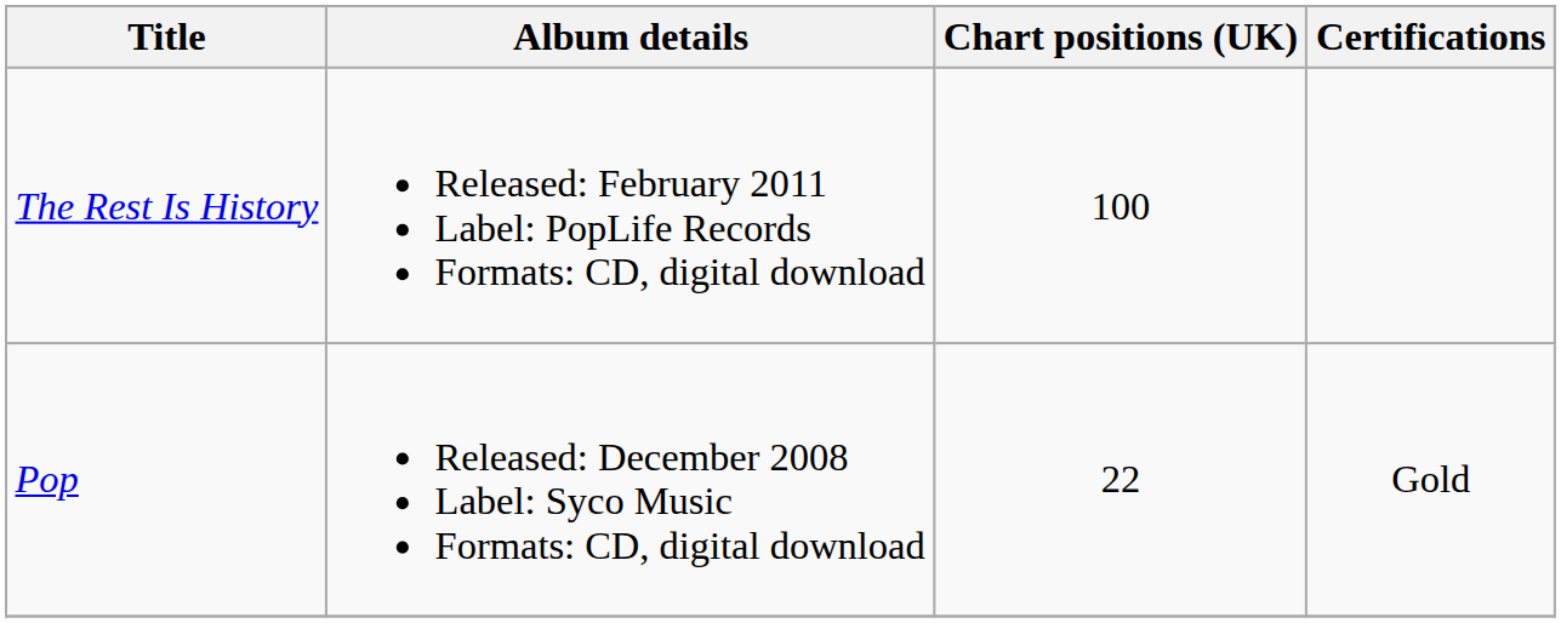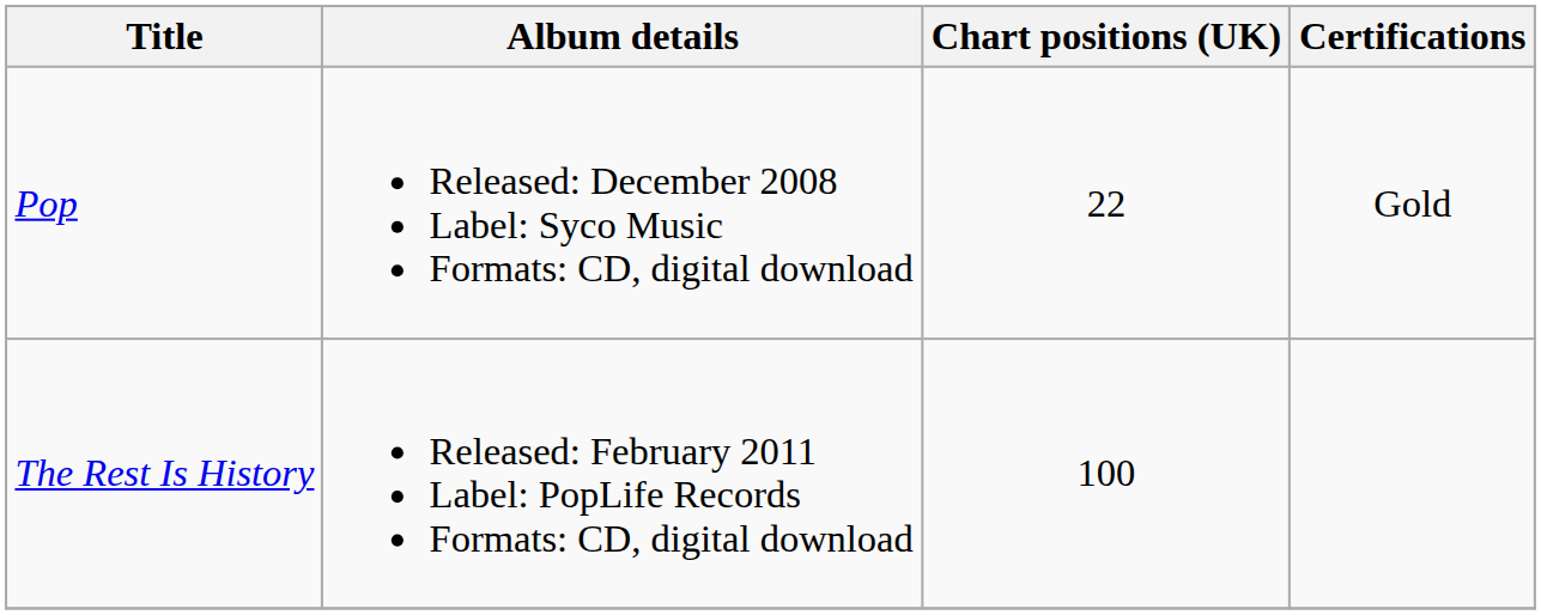 <table class="wikitable">
 <tr>
 <th>Title</th>
 <th>Album details</th>
 <th>Chart positions (UK)</th>
 <th>Certifications</th>
 </tr>
 <tr>
+<td><em><a href='#'>Pop</a></em></td>
+<td><br><ul><li>Released: December 2008</li><li>Label: Syco Music</li><li>Formats: CD, digital download</li></ul></td>
+<td style="text-align:center;">22</td>
+<td style="text-align:center;">Gold</td>
+</tr>
+<tr>
 <td><em><a href='#'>The Rest Is History</a></em></td>
 <td><br><ul><li>Released: February 2011</li><li>Label: PopLife Records</li><li>Formats: CD, digital download</li></ul></td>
 <td style="text-align:center;">100</td>
 <td style="text-align:center;"></td>
 </tr>
 <tr>
-<td><em><a href='#'>Pop</a></em></td>
-<td><br><ul><li>Released: December 2008</li><li>Label: Syco Music</li><li>Formats: CD, digital download</li></ul></td>
-<td style="text-align:center;">22</td>
-<td style="text-align:center;">Gold</td>
-</tr>
-<tr>
 </tr>
 </table>
